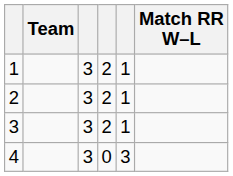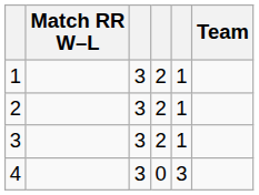 <table class="wikitable">
 <tr>
 <th -Pos></th>
-<th>Team</th>
+<th>Match RR <br>W–L</th>
 <th Played></th>
 <th Won></th>
 <th Lost></th>
-<th>Match RR <br>W–L</th>
+<th>Team</th>
 </tr>
 <tr>
 <td>1</td>
-<td><strong></strong></td>
+<td></td>
 <td>3</td>
 <td>2</td>
 <td>1</td>
-<td></td>
+<td><strong></strong></td>
 </tr>
 <tr>
 <td>2</td>
 <td></td>
 <td>3</td>
 <td>2</td>
 <td>1</td>
 <td></td>
 </tr>
 <tr>
 <td>3</td>
 <td></td>
 <td>3</td>
 <td>2</td>
 <td>1</td>
 <td></td>
 </tr>
 <tr>
 <td>4</td>
 <td></td>
 <td>3</td>
 <td>0</td>
 <td>3</td>
 <td></td>
 </tr>
 </table>
